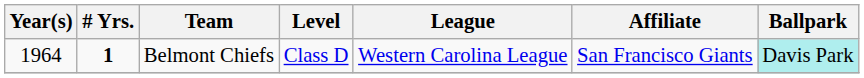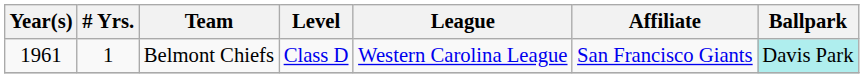 <table class="wikitable" style="text-align:center; font-size: 95%;">
 <tr>
 <th>Year(s)</th>
 <th># Yrs.</th>
 <th>Team</th>
 <th>Level</th>
 <th>League</th>
 <th>Affiliate</th>
 <th>Ballpark</th>
 </tr>
 <tr>
-<td>1964</td>
-<td><strong>1</strong></td>
+<td>1961</td>
+<td>1</td>
 <td>Belmont Chiefs</td>
 <td><a href='#'>Class D</a><br></td>
 <td><a href='#'>Western Carolina League</a></td>
 <td><a href='#'>San Francisco Giants</a></td>
 <td style="background: paleturquoise;">Davis Park</td>
 </tr>
 <tr>
 </tr>
 </table>
